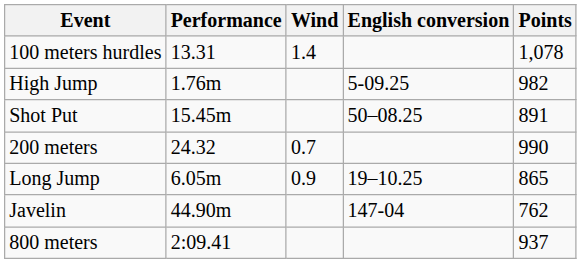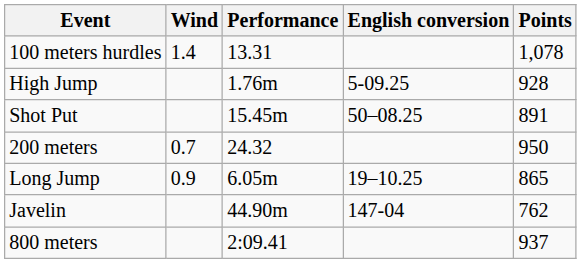 <table class="wikitable">
 <tr>
 <th>Event</th>
+<th>Wind</th>
 <th>Performance</th>
-<th>Wind</th>
 <th>English conversion</th>
 <th>Points</th>
 </tr>
 <tr>
 <td>100 meters hurdles</td>
+<td>1.4</td>
 <td>13.31</td>
-<td>1.4</td>
 <td></td>
 <td>1,078</td>
 </tr>
 <tr>
 <td>High Jump</td>
+<td></td>
 <td>1.76m</td>
-<td></td>
 <td>5-09.25</td>
-<td>982</td>
+<td>928</td>
 </tr>
 <tr>
 <td>Shot Put</td>
+<td></td>
 <td>15.45m</td>
-<td></td>
 <td>50–08.25</td>
 <td>891</td>
 </tr>
 <tr>
 <td>200 meters</td>
+<td>0.7</td>
 <td>24.32</td>
-<td>0.7</td>
 <td></td>
-<td>990</td>
+<td>950</td>
 </tr>
 <tr>
 <td>Long Jump</td>
+<td>0.9</td>
 <td>6.05m</td>
-<td>0.9</td>
 <td>19–10.25</td>
 <td>865</td>
 </tr>
 <tr>
 <td>Javelin</td>
+<td></td>
 <td>44.90m</td>
-<td></td>
 <td>147-04</td>
 <td>762</td>
 </tr>
 <tr>
 <td>800 meters</td>
+<td></td>
 <td>2:09.41</td>
-<td></td>
 <td></td>
 <td>937</td>
 </tr>
 </table>
